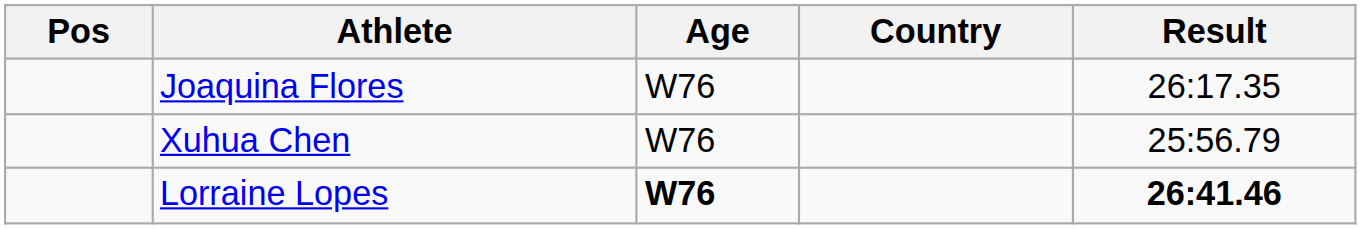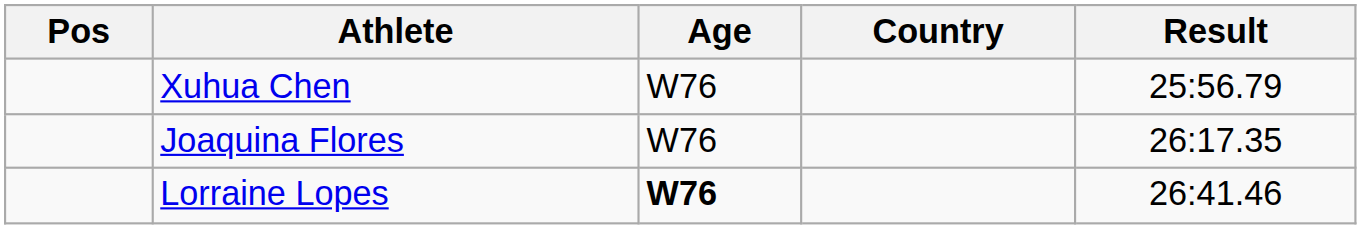 <table class="wikitable"  style="text-align:center; width:50%;">
 <tr>
 <th>Pos</th>
 <th>Athlete</th>
 <th>Age</th>
 <th>Country</th>
 <th>Result</th>
 </tr>
 <tr>
 <td align=center></td>
+<td align=left><a href='#'>Xuhua Chen</a></td>
+<td align=left>W76</td>
+<td align=left></td>
+<td>25:56.79</td>
+</tr>
+<tr>
+<td align=center></td>
 <td align=left><a href='#'>Joaquina Flores</a></td>
 <td align=left>W76</td>
 <td align=left></td>
 <td>26:17.35</td>
 </tr>
 <tr>
 <td align=center></td>
-<td align=left><a href='#'>Xuhua Chen</a></td>
-<td align=left>W76</td>
-<td align=left></td>
-<td>25:56.79</td>
-</tr>
-<tr>
-<td align=center></td>
 <td align=left><a href='#'>Lorraine Lopes</a></td>
 <td align=left><strong>W76</strong></td>
 <td align=left></td>
-<td><strong>26:41.46</strong></td>
+<td>26:41.46</td>
 </tr>
 </table>
